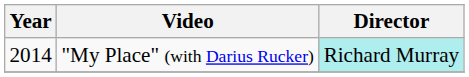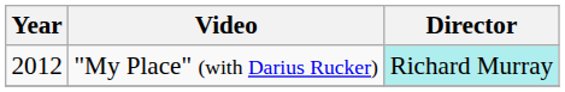 <table class="wikitable">
 <tr>
 <th>Year</th>
 <th>Video</th>
 <th>Director</th>
 </tr>
 <tr>
-<td>2014</td>
+<td>2012</td>
 <td>"My Place" <small>(with <a href='#'>Darius Rucker</a>)</small></td>
 <td style="background: paleturquoise;">Richard Murray</td>
 </tr>
 <tr>
 </tr>
 </table>
